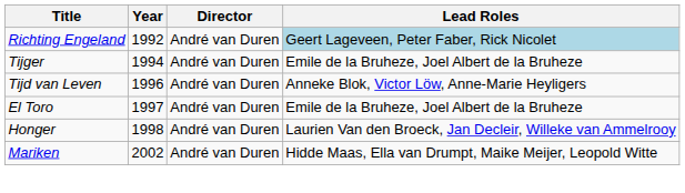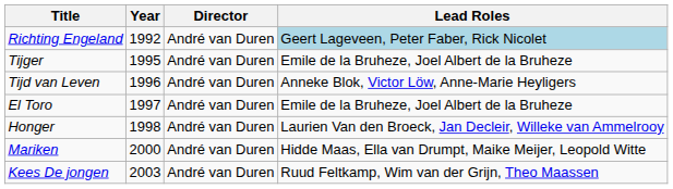 <table class="wikitable sortable">
 <tr>
 <th>Title</th>
 <th>Year</th>
 <th>Director</th>
 <th>Lead Roles</th>
 </tr>
 <tr>
 <td><em><a href='#'>Richting Engeland</a></em></td>
 <td>1992</td>
 <td>André van Duren</td>
 <td style="background: lightblue;">Geert Lageveen, Peter Faber, Rick Nicolet</td>
 </tr>
 <tr>
 <td><em>Tijger</em></td>
-<td>1994</td>
+<td>1995</td>
 <td>André van Duren</td>
 <td>Emile de la Bruheze, Joel Albert de la Bruheze</td>
 </tr>
 <tr>
 <td><em>Tijd van Leven</em></td>
 <td>1996</td>
 <td>André van Duren</td>
 <td>Anneke Blok, <a href='#'>Victor Löw</a>, Anne-Marie Heyligers</td>
 </tr>
 <tr>
 <td><em>El Toro</em></td>
 <td>1997</td>
 <td>André van Duren</td>
 <td>Emile de la Bruheze, Joel Albert de la Bruheze</td>
 </tr>
 <tr>
 <td><em>Honger</em></td>
 <td>1998</td>
 <td>André van Duren</td>
 <td>Laurien Van den Broeck, <a href='#'>Jan Decleir</a>, <a href='#'>Willeke van Ammelrooy</a></td>
 </tr>
 <tr>
 <td><em><a href='#'>Mariken</a></em></td>
-<td>2002</td>
+<td>2000</td>
 <td>André van Duren</td>
 <td>Hidde Maas, Ella van Drumpt, Maike Meijer, Leopold Witte</td>
 </tr>
+<tr>
+<td><em><a href='#'>Kees De jongen</a></em></td>
+<td>2003</td>
+<td>André van Duren</td>
+<td>Ruud Feltkamp, Wim van der Grijn, <a href='#'>Theo Maassen</a></td>
+</tr>
 </table>
